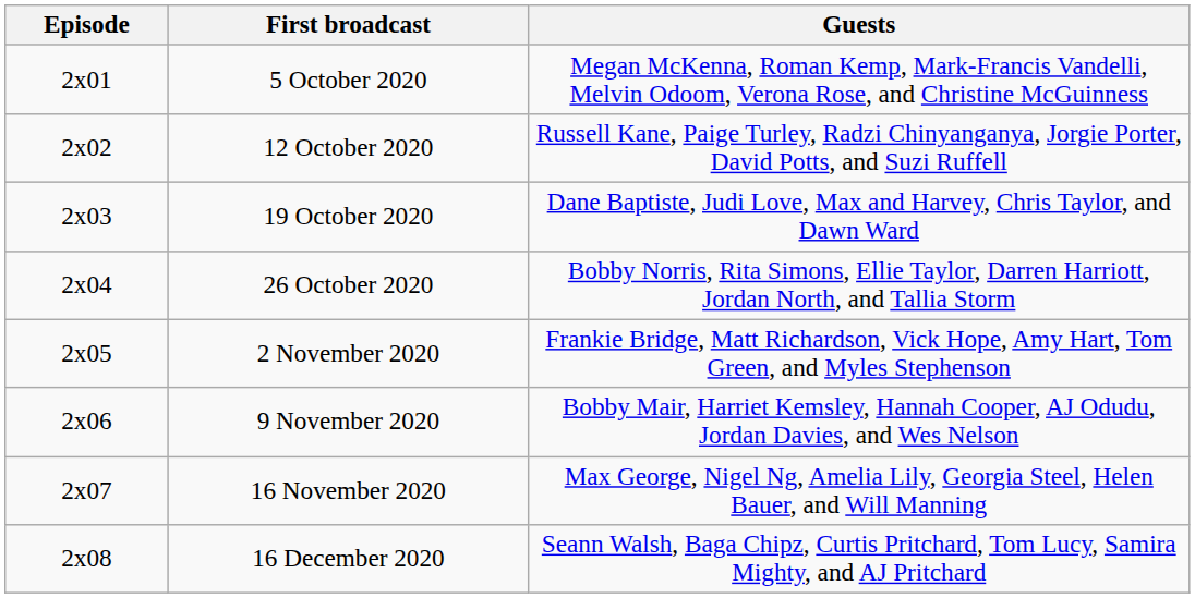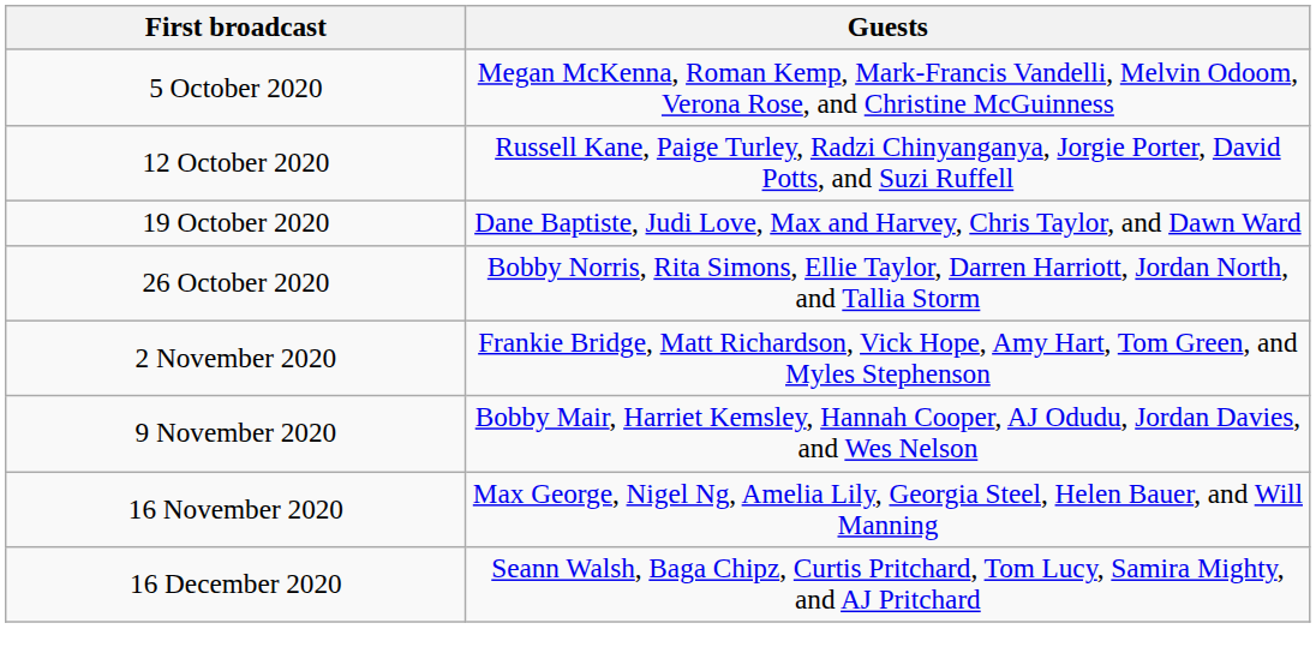 <table class="wikitable" width="750" style="text-align:center;">
 <tr>
-<th width="8%">Episode</th>
 <th width="18%">First broadcast</th>
 <th width="33%">Guests</th>
 </tr>
 <tr>
-<td>2x01</td>
 <td>5 October 2020</td>
 <td><a href='#'>Megan McKenna</a>, <a href='#'>Roman Kemp</a>, <a href='#'>Mark-Francis Vandelli</a>, <a href='#'>Melvin Odoom</a>, <a href='#'>Verona Rose</a>, and <a href='#'>Christine McGuinness</a></td>
 </tr>
 <tr>
-<td>2x02</td>
 <td>12 October 2020</td>
 <td><a href='#'>Russell Kane</a>, <a href='#'>Paige Turley</a>, <a href='#'>Radzi Chinyanganya</a>, <a href='#'>Jorgie Porter</a>, <a href='#'>David Potts</a>, and <a href='#'>Suzi Ruffell</a></td>
 </tr>
 <tr>
-<td>2x03</td>
 <td>19 October 2020</td>
 <td><a href='#'>Dane Baptiste</a>, <a href='#'>Judi Love</a>, <a href='#'>Max and Harvey</a>, <a href='#'>Chris Taylor</a>, and <a href='#'>Dawn Ward</a></td>
 </tr>
 <tr>
-<td>2x04</td>
 <td>26 October 2020</td>
 <td><a href='#'>Bobby Norris</a>, <a href='#'>Rita Simons</a>, <a href='#'>Ellie Taylor</a>, <a href='#'>Darren Harriott</a>, <a href='#'>Jordan North</a>, and <a href='#'>Tallia Storm</a></td>
 </tr>
 <tr>
-<td>2x05</td>
 <td>2 November 2020</td>
 <td><a href='#'>Frankie Bridge</a>, <a href='#'>Matt Richardson</a>, <a href='#'>Vick Hope</a>, <a href='#'>Amy Hart</a>, <a href='#'>Tom Green</a>, and <a href='#'>Myles Stephenson</a></td>
 </tr>
 <tr>
-<td>2x06</td>
 <td>9 November 2020</td>
 <td><a href='#'>Bobby Mair</a>, <a href='#'>Harriet Kemsley</a>, <a href='#'>Hannah Cooper</a>, <a href='#'>AJ Odudu</a>, <a href='#'>Jordan Davies</a>, and <a href='#'>Wes Nelson</a></td>
 </tr>
 <tr>
-<td>2x07</td>
 <td>16 November 2020</td>
 <td><a href='#'>Max George</a>, <a href='#'>Nigel Ng</a>, <a href='#'>Amelia Lily</a>, <a href='#'>Georgia Steel</a>, <a href='#'>Helen Bauer</a>, and <a href='#'>Will Manning</a></td>
 </tr>
 <tr>
-<td>2x08</td>
 <td>16 December 2020</td>
 <td><a href='#'>Seann Walsh</a>, <a href='#'>Baga Chipz</a>, <a href='#'>Curtis Pritchard</a>, <a href='#'>Tom Lucy</a>, <a href='#'>Samira Mighty</a>, and <a href='#'>AJ Pritchard</a></td>
 </tr>
 </table>
